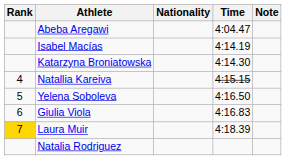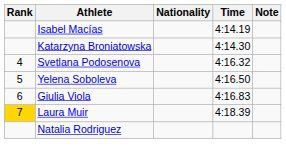 <table class="wikitable sortable" style="text-align:center">
 <tr>
 <th>Rank</th>
 <th>Athlete</th>
 <th>Nationality</th>
 <th>Time</th>
 <th>Note</th>
-</tr>
-<tr>
-<td></td>
-<td align=left><a href='#'>Abeba Aregawi</a></td>
-<td align=left></td>
-<td>4:04.47</td>
-<td></td>
 </tr>
 <tr>
 <td></td>
 <td align=left><a href='#'>Isabel Macías</a></td>
 <td align=left></td>
 <td>4:14.19</td>
 <td></td>
 </tr>
 <tr>
 <td></td>
 <td align=left><a href='#'>Katarzyna Broniatowska</a></td>
 <td align=left></td>
 <td>4:14.30</td>
 <td></td>
 </tr>
 <tr>
-<td><s>4 </s></td>
-<td align=left><a href='#'>Natallia Kareiva</a></td>
+<td>4</td>
+<td align=left><a href='#'>Svetlana Podosenova</a></td>
 <td align=left></td>
-<td><s>4:15.15 </s></td>
+<td>4:16.32</td>
 <td></td>
 </tr>
 <tr>
 <td>5</td>
 <td align=left><a href='#'>Yelena Soboleva</a></td>
 <td align=left></td>
 <td>4:16.50</td>
 <td></td>
 </tr>
 <tr>
 <td>6</td>
 <td align=left><a href='#'>Giulia Viola</a></td>
 <td align=left></td>
 <td>4:16.83</td>
 <td></td>
 </tr>
 <tr>
 <td style="background: gold;">7</td>
 <td align=left><a href='#'>Laura Muir</a></td>
 <td align=left></td>
 <td>4:18.39</td>
 <td></td>
 </tr>
 <tr>
 <td></td>
 <td align=left><a href='#'>Natalia Rodriguez</a></td>
 <td align=left></td>
 <td></td>
 <td></td>
 </tr>
 </table>
